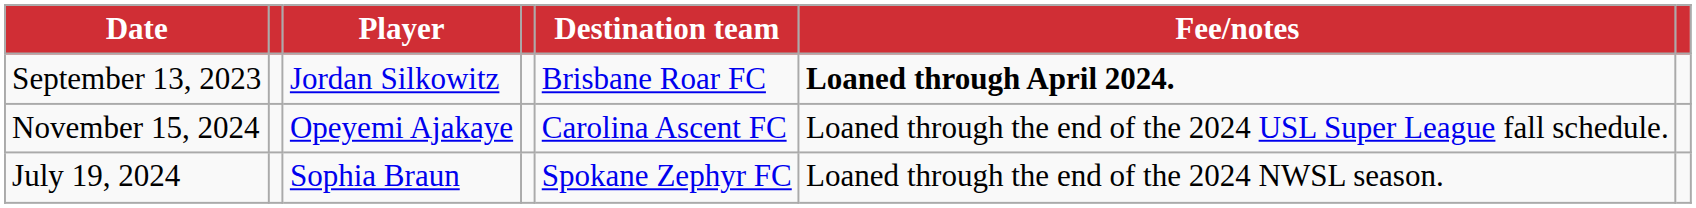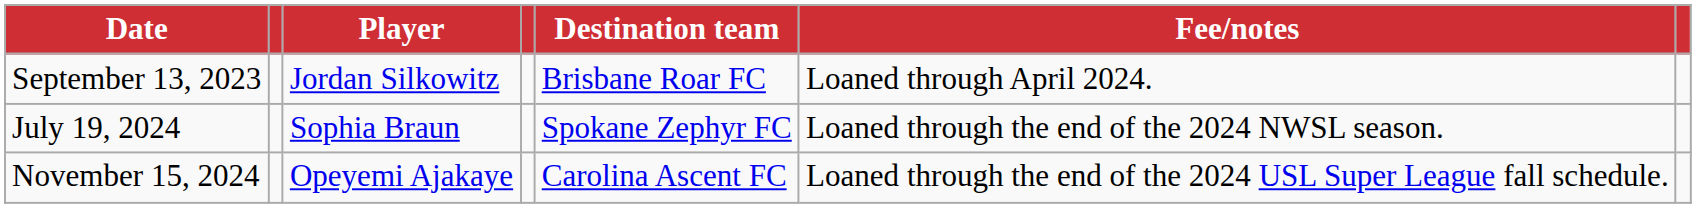 <table class="wikitable sortable">
 <tr>
 <th style="background:#d02e35; color:#fff;" data-sort-type="date">Date</th>
 <th style="background:#d02e35; color:#fff;"></th>
 <th style="background:#d02e35; color:#fff;">Player</th>
 <th style="background:#d02e35; color:#fff;"></th>
 <th style="background:#d02e35; color:#fff;">Destination team</th>
 <th style="background:#d02e35; color:#fff;">Fee/notes</th>
 <th style="background:#d02e35; color:#fff;"></th>
 </tr>
 <tr>
 <td>September 13, 2023</td>
 <td></td>
 <td><a href='#'>Jordan Silkowitz</a></td>
 <td></td>
 <td> <a href='#'>Brisbane Roar FC</a></td>
-<td><strong>Loaned through April 2024.</strong></td>
+<td>Loaned through April 2024.</td>
+<td></td>
+</tr>
+<tr>
+<td>July 19, 2024</td>
+<td></td>
+<td><a href='#'>Sophia Braun</a></td>
+<td></td>
+<td> <a href='#'>Spokane Zephyr FC</a></td>
+<td>Loaned through the end of the 2024 NWSL season.</td>
 <td></td>
 </tr>
 <tr>
 <td>November 15, 2024</td>
 <td></td>
 <td><a href='#'>Opeyemi Ajakaye</a></td>
 <td></td>
 <td> <a href='#'>Carolina Ascent FC</a></td>
 <td>Loaned through the end of the 2024 <a href='#'>USL Super League</a> fall schedule.</td>
 <td></td>
 </tr>
-<tr>
-<td>July 19, 2024</td>
-<td></td>
-<td><a href='#'>Sophia Braun</a></td>
-<td></td>
-<td> <a href='#'>Spokane Zephyr FC</a></td>
-<td>Loaned through the end of the 2024 NWSL season.</td>
-<td></td>
-</tr>
 </table>
